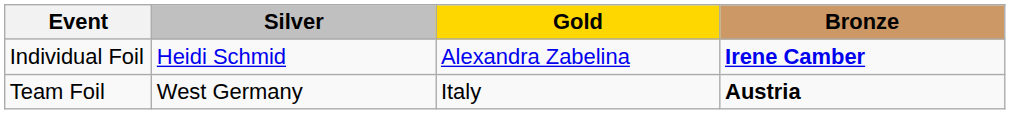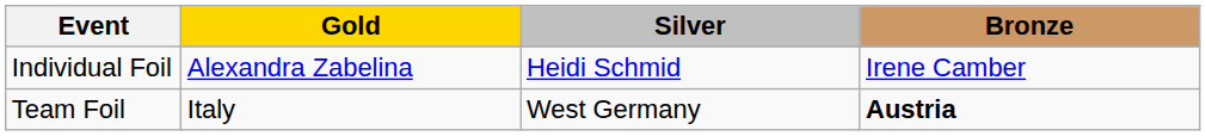 <table class="wikitable">
 <tr>
 <th width="100">Event</th>
+<th style="background-color:gold;" width="200"> Gold</th>
 <th style="background-color:silver;" width="200"> Silver</th>
-<th style="background-color:gold;" width="200"> Gold</th>
 <th style="background-color:#CC9966;" width="200"> Bronze</th>
 </tr>
 <tr>
 <td>Individual Foil</td>
+<td> <a href='#'>Alexandra Zabelina</a></td>
 <td> <a href='#'>Heidi Schmid</a></td>
-<td> <a href='#'>Alexandra Zabelina</a></td>
-<td><strong> <a href='#'>Irene Camber</a></strong></td>
+<td> <a href='#'>Irene Camber</a></td>
 </tr>
 <tr>
 <td>Team Foil</td>
+<td> Italy</td>
 <td> West Germany</td>
-<td> Italy</td>
 <td><strong> Austria</strong></td>
 </tr>
 </table>
